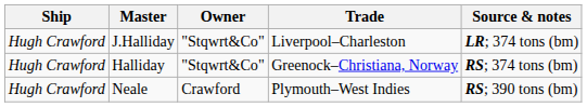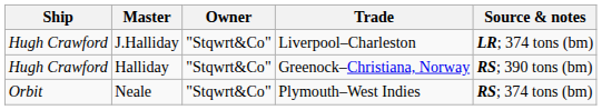 <table class="sortable wikitable">
 <tr>
 <th>Ship</th>
 <th>Master</th>
 <th>Owner</th>
 <th>Trade</th>
 <th>Source & notes</th>
 </tr>
 <tr>
 <td><em>Hugh Crawford</em></td>
 <td>J.Halliday</td>
 <td>"Stqwrt&Co"</td>
 <td>Liverpool–Charleston</td>
 <td><strong><em>LR</em></strong>; 374 tons (bm)</td>
 </tr>
 <tr>
 <td><em>Hugh Crawford</em></td>
 <td>Halliday</td>
 <td>"Stqwrt&Co"</td>
 <td>Greenock–<a href='#'>Christiana, Norway</a></td>
+<td><strong><em>RS</em></strong>; 390 tons (bm)</td>
+</tr>
+<tr>
+<td><em>Orbit</em></td>
+<td>Neale</td>
+<td>"Stqwrt&Co"</td>
+<td>Plymouth–West Indies</td>
 <td><strong><em>RS</em></strong>; 374 tons (bm)</td>
 </tr>
-<tr>
-<td><em>Hugh Crawford</em></td>
-<td>Neale</td>
-<td>Crawford</td>
-<td>Plymouth–West Indies</td>
-<td><strong><em>RS</em></strong>; 390 tons (bm)</td>
-</tr>
 </table>
